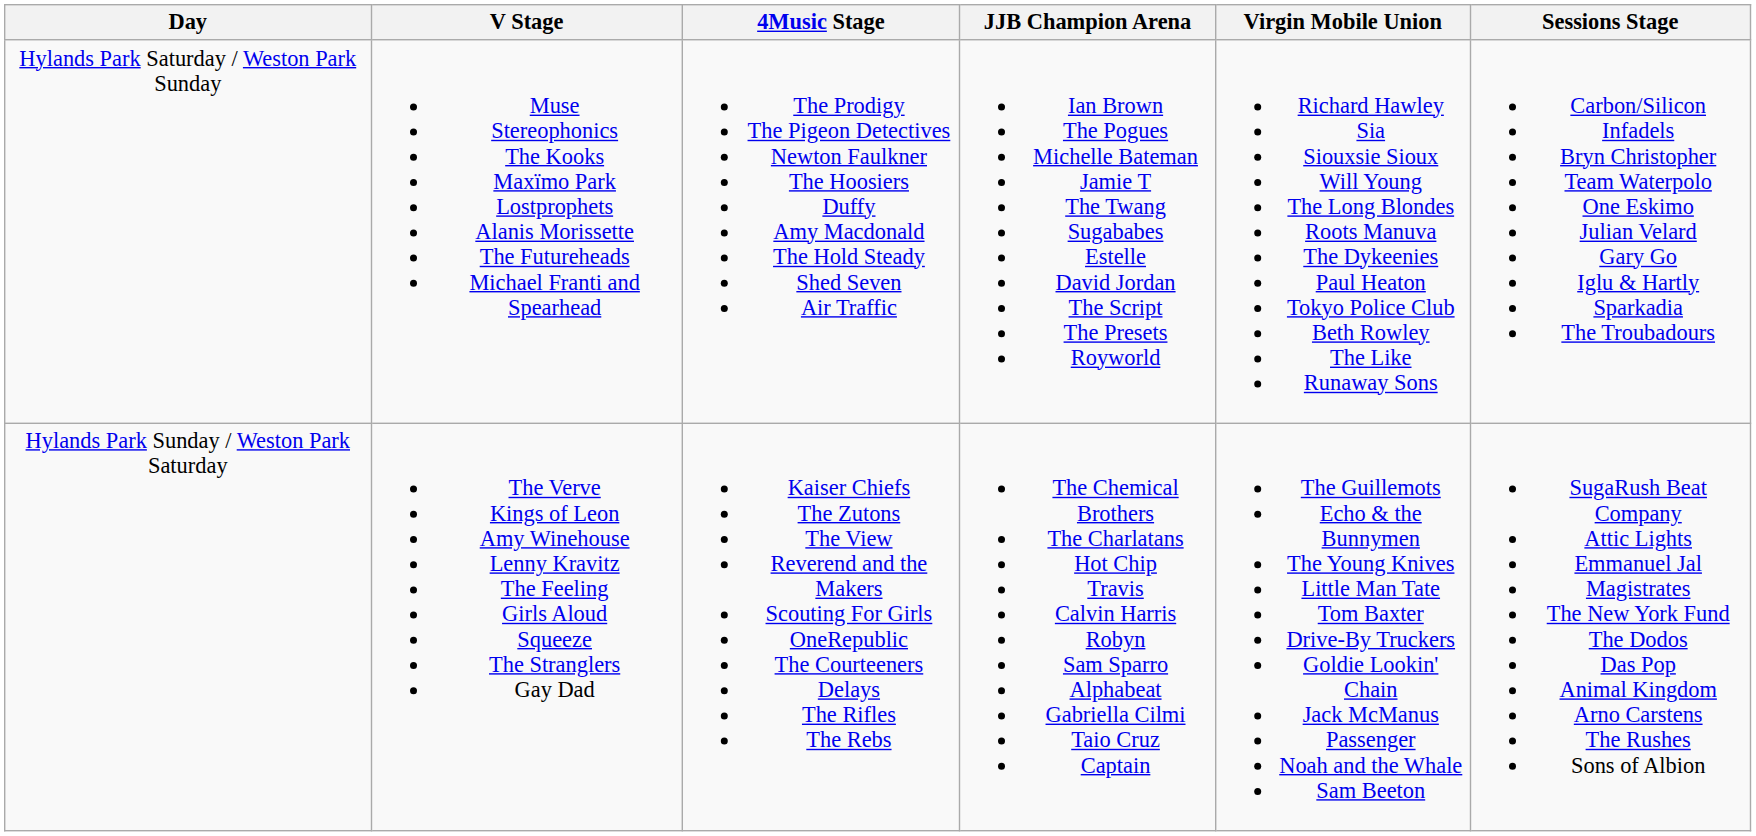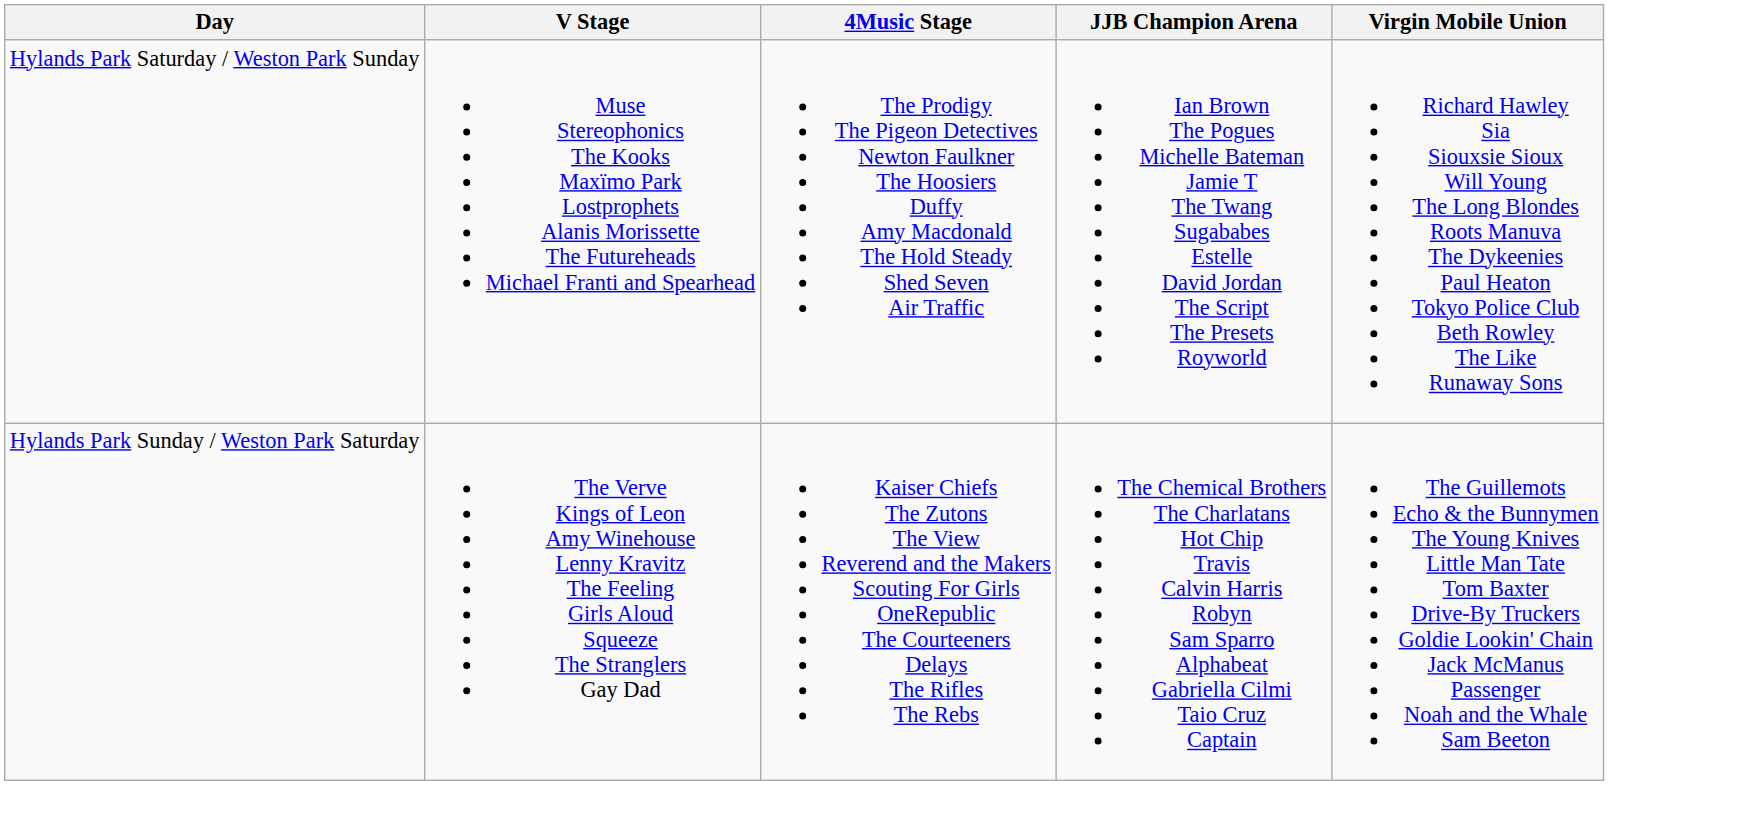 <table class="wikitable" style="text-align:center;">
 <tr>
 <th>Day</th>
 <th>V Stage</th>
 <th><a href='#'>4Music</a> Stage</th>
 <th>JJB Champion Arena</th>
 <th>Virgin Mobile Union</th>
-<th>Sessions Stage</th>
 </tr>
 <tr style="vertical-align: top">
 <td><a href='#'>Hylands Park</a> Saturday / <a href='#'>Weston Park</a> Sunday</td>
 <td><br><ul><li><a href='#'>Muse</a></li><li><a href='#'>Stereophonics</a></li><li><a href='#'>The Kooks</a></li><li><a href='#'>Maxïmo Park</a></li><li><a href='#'>Lostprophets</a></li><li><a href='#'>Alanis Morissette</a></li><li><a href='#'>The Futureheads</a></li><li><a href='#'>Michael Franti and Spearhead</a></li></ul></td>
 <td><br><ul><li><a href='#'>The Prodigy</a></li><li><a href='#'>The Pigeon Detectives</a></li><li><a href='#'>Newton Faulkner</a></li><li><a href='#'>The Hoosiers</a></li><li><a href='#'>Duffy</a></li><li><a href='#'>Amy Macdonald</a></li><li><a href='#'>The Hold Steady</a></li><li><a href='#'>Shed Seven</a></li><li><a href='#'>Air Traffic</a></li></ul></td>
 <td><br><ul><li><a href='#'>Ian Brown</a></li><li><a href='#'>The Pogues</a></li><li><a href='#'>Michelle Bateman</a></li><li><a href='#'>Jamie T</a></li><li><a href='#'>The Twang</a></li><li><a href='#'>Sugababes</a></li><li><a href='#'>Estelle</a></li><li><a href='#'>David Jordan</a></li><li><a href='#'>The Script</a></li><li><a href='#'>The Presets</a></li><li><a href='#'>Royworld</a></li></ul></td>
 <td><br><ul><li><a href='#'>Richard Hawley</a></li><li><a href='#'>Sia</a></li><li><a href='#'>Siouxsie Sioux</a></li><li><a href='#'>Will Young</a></li><li><a href='#'>The Long Blondes</a></li><li><a href='#'>Roots Manuva</a></li><li><a href='#'>The Dykeenies</a></li><li><a href='#'>Paul Heaton</a></li><li><a href='#'>Tokyo Police Club</a></li><li><a href='#'>Beth Rowley</a></li><li><a href='#'>The Like</a></li><li><a href='#'>Runaway Sons</a></li></ul></td>
-<td><br><ul><li><a href='#'>Carbon/Silicon</a></li><li><a href='#'>Infadels</a></li><li><a href='#'>Bryn Christopher</a></li><li><a href='#'>Team Waterpolo</a></li><li><a href='#'>One Eskimo</a></li><li><a href='#'>Julian Velard</a></li><li><a href='#'>Gary Go</a></li><li><a href='#'>Iglu & Hartly</a></li><li><a href='#'>Sparkadia</a></li><li><a href='#'>The Troubadours</a></li></ul></td>
 </tr>
 <tr style="vertical-align: top">
 <td><a href='#'>Hylands Park</a> Sunday / <a href='#'>Weston Park</a> Saturday</td>
 <td><br><ul><li><a href='#'>The Verve</a></li><li><a href='#'>Kings of Leon</a></li><li><a href='#'>Amy Winehouse</a></li><li><a href='#'>Lenny Kravitz</a></li><li><a href='#'>The Feeling</a></li><li><a href='#'>Girls Aloud</a></li><li><a href='#'>Squeeze</a></li><li><a href='#'>The Stranglers</a></li><li>Gay Dad</li></ul></td>
 <td><br><ul><li><a href='#'>Kaiser Chiefs</a></li><li><a href='#'>The Zutons</a></li><li><a href='#'>The View</a></li><li><a href='#'>Reverend and the Makers</a></li><li><a href='#'>Scouting For Girls</a></li><li><a href='#'>OneRepublic</a></li><li><a href='#'>The Courteeners</a></li><li><a href='#'>Delays</a></li><li><a href='#'>The Rifles</a></li><li><a href='#'>The Rebs</a></li></ul></td>
 <td><br><ul><li><a href='#'>The Chemical Brothers</a></li><li><a href='#'>The Charlatans</a></li><li><a href='#'>Hot Chip</a></li><li><a href='#'>Travis</a></li><li><a href='#'>Calvin Harris</a></li><li><a href='#'>Robyn</a></li><li><a href='#'>Sam Sparro</a></li><li><a href='#'>Alphabeat</a></li><li><a href='#'>Gabriella Cilmi</a></li><li><a href='#'>Taio Cruz</a></li><li><a href='#'>Captain</a></li></ul></td>
 <td><br><ul><li><a href='#'>The Guillemots</a></li><li><a href='#'>Echo & the Bunnymen</a></li><li><a href='#'>The Young Knives</a></li><li><a href='#'>Little Man Tate</a></li><li><a href='#'>Tom Baxter</a></li><li><a href='#'>Drive-By Truckers</a></li><li><a href='#'>Goldie Lookin' Chain</a></li><li><a href='#'>Jack McManus</a></li><li><a href='#'>Passenger</a></li><li><a href='#'>Noah and the Whale</a></li><li><a href='#'>Sam Beeton</a></li></ul></td>
-<td><br><ul><li><a href='#'>SugaRush Beat Company</a></li><li><a href='#'>Attic Lights</a></li><li><a href='#'>Emmanuel Jal</a></li><li><a href='#'>Magistrates</a></li><li><a href='#'>The New York Fund</a></li><li><a href='#'>The Dodos</a></li><li><a href='#'>Das Pop</a></li><li><a href='#'>Animal Kingdom</a></li><li><a href='#'>Arno Carstens</a></li><li><a href='#'>The Rushes</a></li><li>Sons of Albion</li></ul></td>
 </tr>
 </table>
